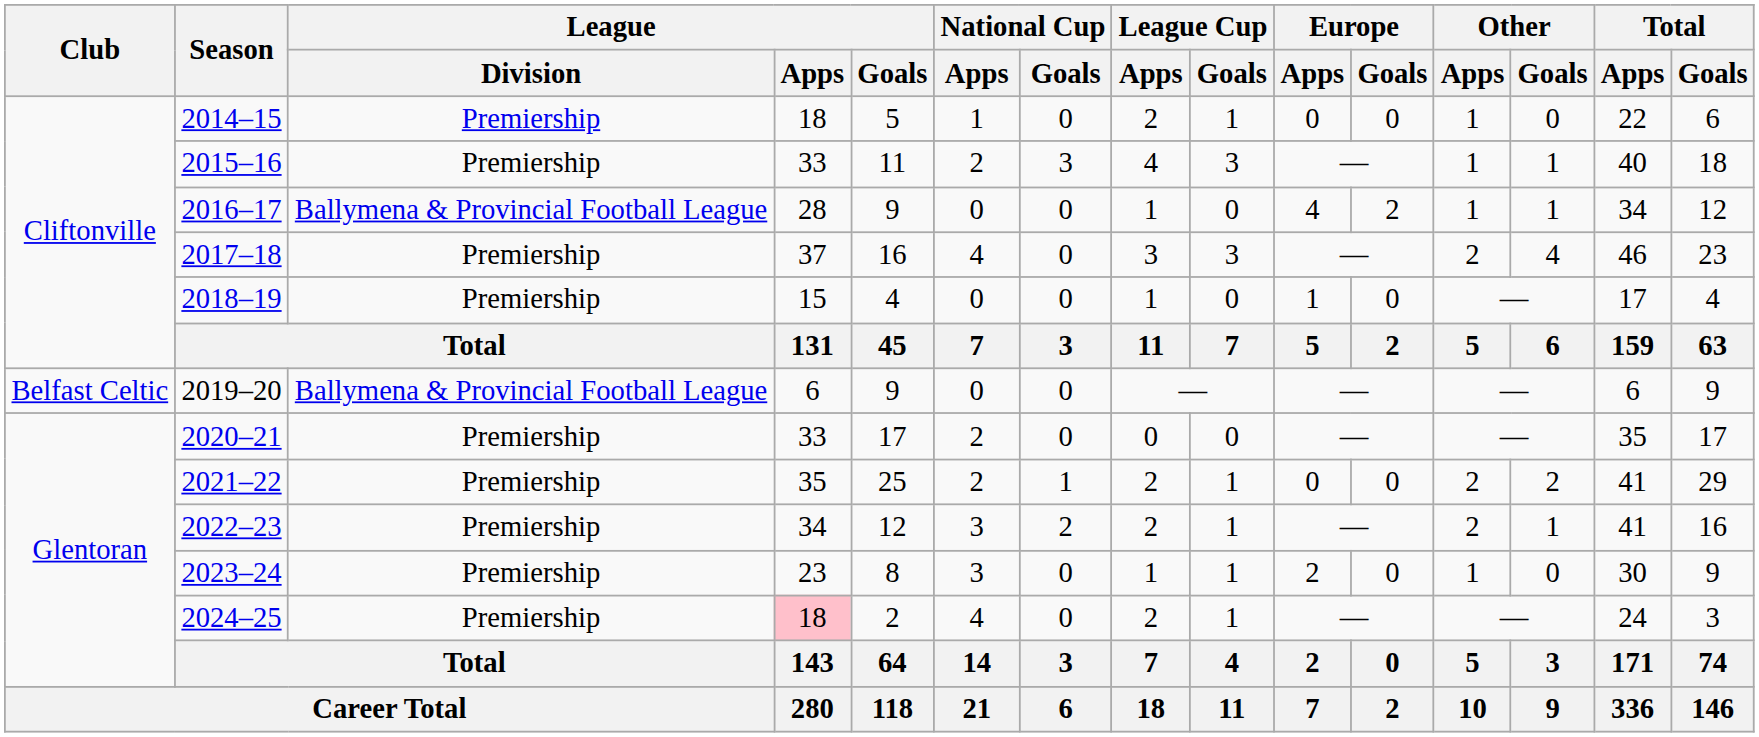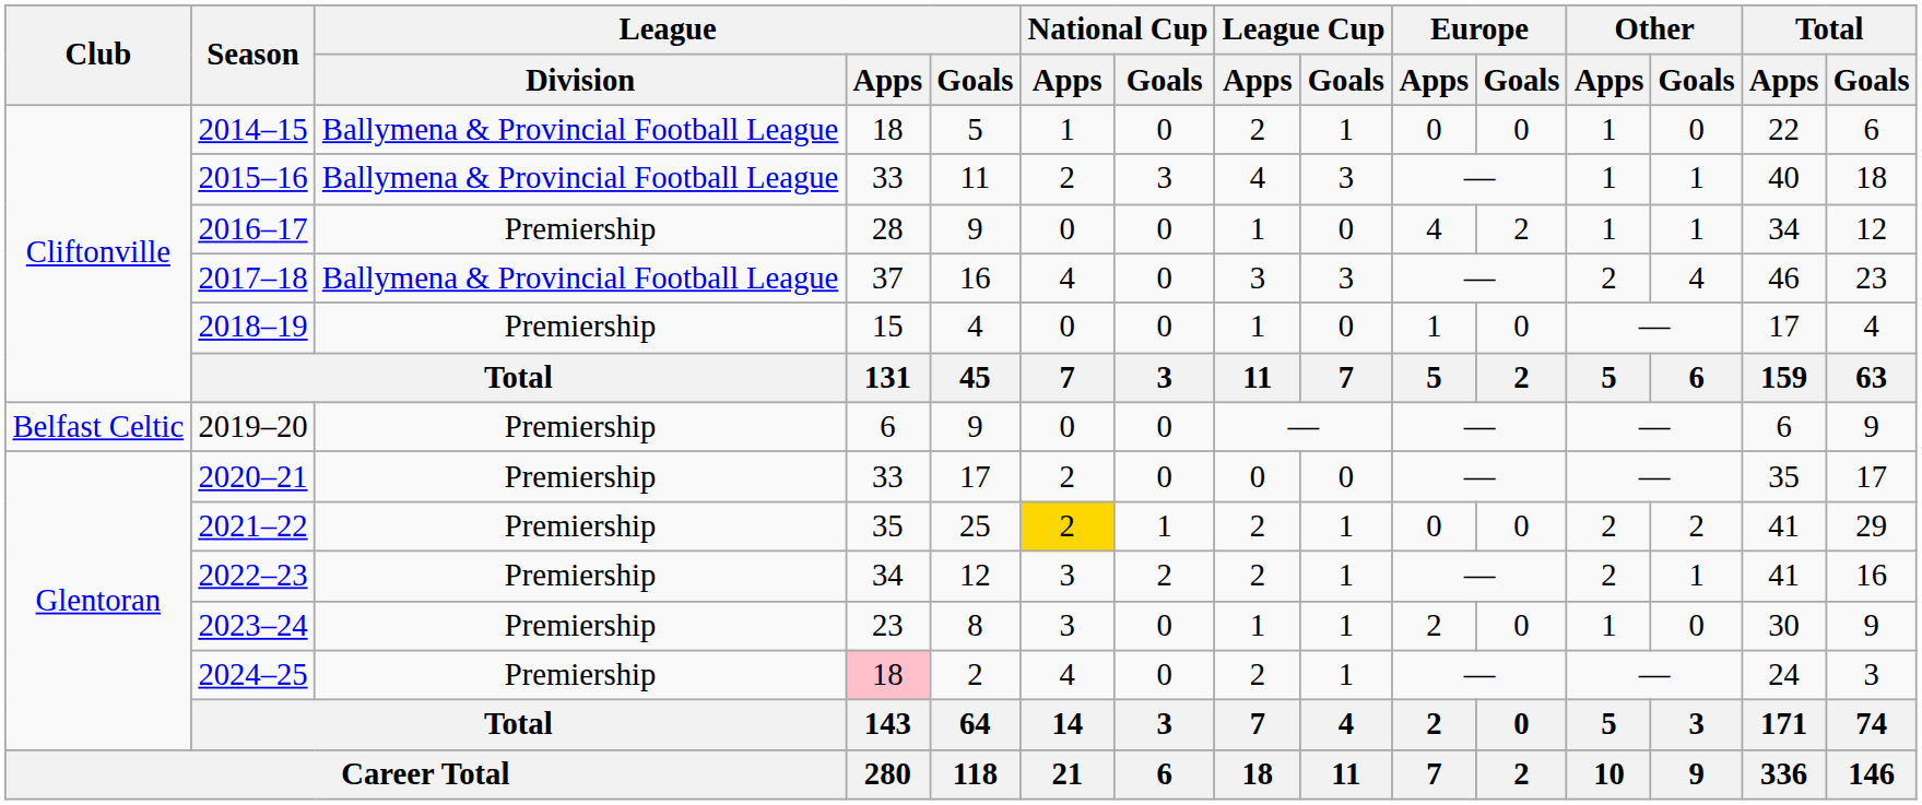 <table class="wikitable" Style="text-align: center">
 <tr>
 <th rowspan="2">Club</th>
 <th rowspan="2">Season</th>
 <th colspan="3">League</th>
 <th colspan="2">National Cup</th>
 <th colspan="2">League Cup</th>
 <th colspan="2">Europe</th>
 <th colspan="2">Other</th>
 <th colspan="2">Total</th>
 </tr>
 <tr>
 <th>Division</th>
 <th>Apps</th>
 <th>Goals</th>
 <th>Apps</th>
 <th>Goals</th>
 <th>Apps</th>
 <th>Goals</th>
 <th>Apps</th>
 <th>Goals</th>
 <th>Apps</th>
 <th>Goals</th>
 <th>Apps</th>
 <th>Goals</th>
 </tr>
 <tr>
 <td rowspan="6"><a href='#'>Cliftonville</a></td>
 <td><a href='#'>2014–15</a></td>
-<td><a href='#'>Premiership</a></td>
+<td><a href='#'>Ballymena & Provincial Football League</a></td>
 <td>18</td>
 <td>5</td>
 <td>1</td>
 <td>0</td>
 <td>2</td>
 <td>1</td>
 <td>0</td>
 <td>0</td>
 <td>1</td>
 <td>0</td>
 <td>22</td>
 <td>6</td>
 </tr>
 <tr>
 <td><a href='#'>2015–16</a></td>
-<td>Premiership</td>
+<td><a href='#'>Ballymena & Provincial Football League</a></td>
 <td>33</td>
 <td>11</td>
 <td>2</td>
 <td>3</td>
 <td>4</td>
 <td>3</td>
 <td colspan="2">—</td>
 <td>1</td>
 <td>1</td>
 <td>40</td>
 <td>18</td>
 </tr>
 <tr>
 <td><a href='#'>2016–17</a></td>
-<td><a href='#'>Ballymena & Provincial Football League</a></td>
+<td>Premiership</td>
 <td>28</td>
 <td>9</td>
 <td>0</td>
 <td>0</td>
 <td>1</td>
 <td>0</td>
 <td>4</td>
 <td>2</td>
 <td>1</td>
 <td>1</td>
 <td>34</td>
 <td>12</td>
 </tr>
 <tr>
 <td><a href='#'>2017–18</a></td>
-<td>Premiership</td>
+<td><a href='#'>Ballymena & Provincial Football League</a></td>
 <td>37</td>
 <td>16</td>
 <td>4</td>
 <td>0</td>
 <td>3</td>
 <td>3</td>
 <td colspan="2">—</td>
 <td>2</td>
 <td>4</td>
 <td>46</td>
 <td>23</td>
 </tr>
 <tr>
 <td><a href='#'>2018–19</a></td>
 <td>Premiership</td>
 <td>15</td>
 <td>4</td>
 <td>0</td>
 <td>0</td>
 <td>1</td>
 <td>0</td>
 <td>1</td>
 <td>0</td>
 <td colspan="2">—</td>
 <td>17</td>
 <td>4</td>
 </tr>
 <tr>
 <th colspan="2">Total</th>
 <th>131</th>
 <th>45</th>
 <th>7</th>
 <th>3</th>
 <th>11</th>
 <th>7</th>
 <th>5</th>
 <th>2</th>
 <th>5</th>
 <th>6</th>
 <th>159</th>
 <th>63</th>
 </tr>
 <tr>
 <td><a href='#'>Belfast Celtic</a></td>
 <td>2019–20</td>
-<td><a href='#'>Ballymena & Provincial Football League</a></td>
+<td>Premiership</td>
 <td>6</td>
 <td>9</td>
 <td>0</td>
 <td>0</td>
 <td colspan="2">—</td>
 <td colspan="2">—</td>
 <td colspan="2">—</td>
 <td>6</td>
 <td>9</td>
 </tr>
 <tr>
 <td rowspan="6"><a href='#'>Glentoran</a></td>
 <td><a href='#'>2020–21</a></td>
 <td>Premiership</td>
 <td>33</td>
 <td>17</td>
 <td>2</td>
 <td>0</td>
 <td>0</td>
 <td>0</td>
 <td colspan="2">—</td>
 <td colspan="2">—</td>
 <td>35</td>
 <td>17</td>
 </tr>
 <tr>
 <td><a href='#'>2021–22</a></td>
 <td>Premiership</td>
 <td>35</td>
 <td>25</td>
-<td>2</td>
+<td style="background: gold;">2</td>
 <td>1</td>
 <td>2</td>
 <td>1</td>
 <td>0</td>
 <td>0</td>
 <td>2</td>
 <td>2</td>
 <td>41</td>
 <td>29</td>
 </tr>
 <tr>
 <td><a href='#'>2022–23</a></td>
 <td>Premiership</td>
 <td>34</td>
 <td>12</td>
 <td>3</td>
 <td>2</td>
 <td>2</td>
 <td>1</td>
 <td colspan="2">—</td>
 <td>2</td>
 <td>1</td>
 <td>41</td>
 <td>16</td>
 </tr>
 <tr>
 <td><a href='#'>2023–24</a></td>
 <td>Premiership</td>
 <td>23</td>
 <td>8</td>
 <td>3</td>
 <td>0</td>
 <td>1</td>
 <td>1</td>
 <td>2</td>
 <td>0</td>
 <td>1</td>
 <td>0</td>
 <td>30</td>
 <td>9</td>
 </tr>
 <tr>
 <td><a href='#'>2024–25</a></td>
 <td>Premiership</td>
 <td style="background: pink;">18</td>
 <td>2</td>
 <td>4</td>
 <td>0</td>
 <td>2</td>
 <td>1</td>
 <td colspan="2">—</td>
 <td colspan="2">—</td>
 <td>24</td>
 <td>3</td>
 </tr>
 <tr>
 <th colspan="2">Total</th>
 <th>143</th>
 <th>64</th>
 <th>14</th>
 <th>3</th>
 <th>7</th>
 <th>4</th>
 <th>2</th>
 <th>0</th>
 <th>5</th>
 <th>3</th>
 <th>171</th>
 <th>74</th>
 </tr>
 <tr>
 <th colspan="3">Career Total</th>
 <th>280</th>
 <th>118</th>
 <th>21</th>
 <th>6</th>
 <th>18</th>
 <th>11</th>
 <th>7</th>
 <th>2</th>
 <th>10</th>
 <th>9</th>
 <th>336</th>
 <th>146</th>
 </tr>
 </table>
